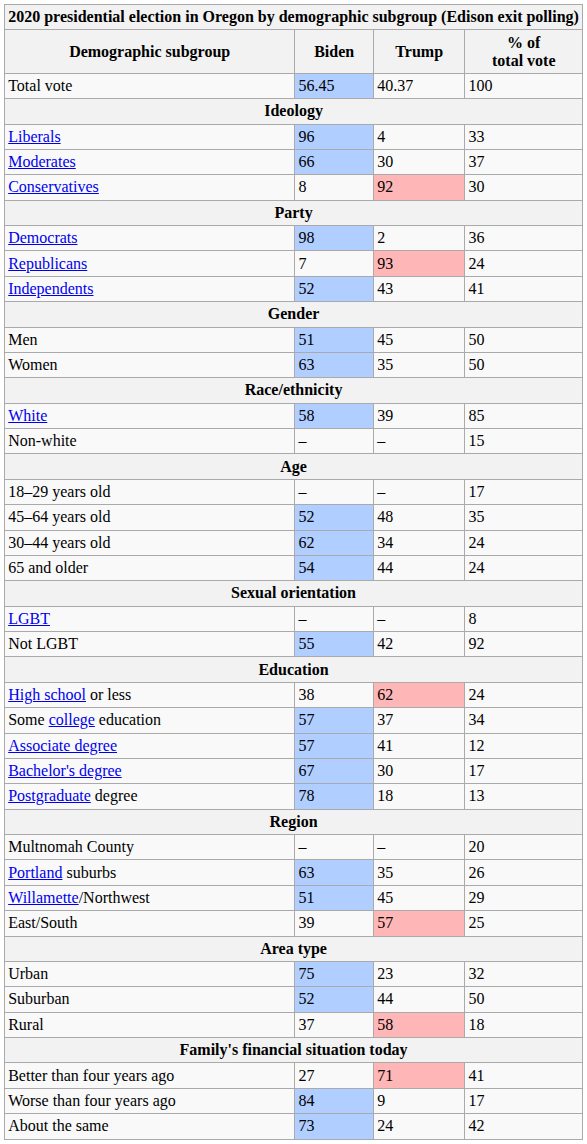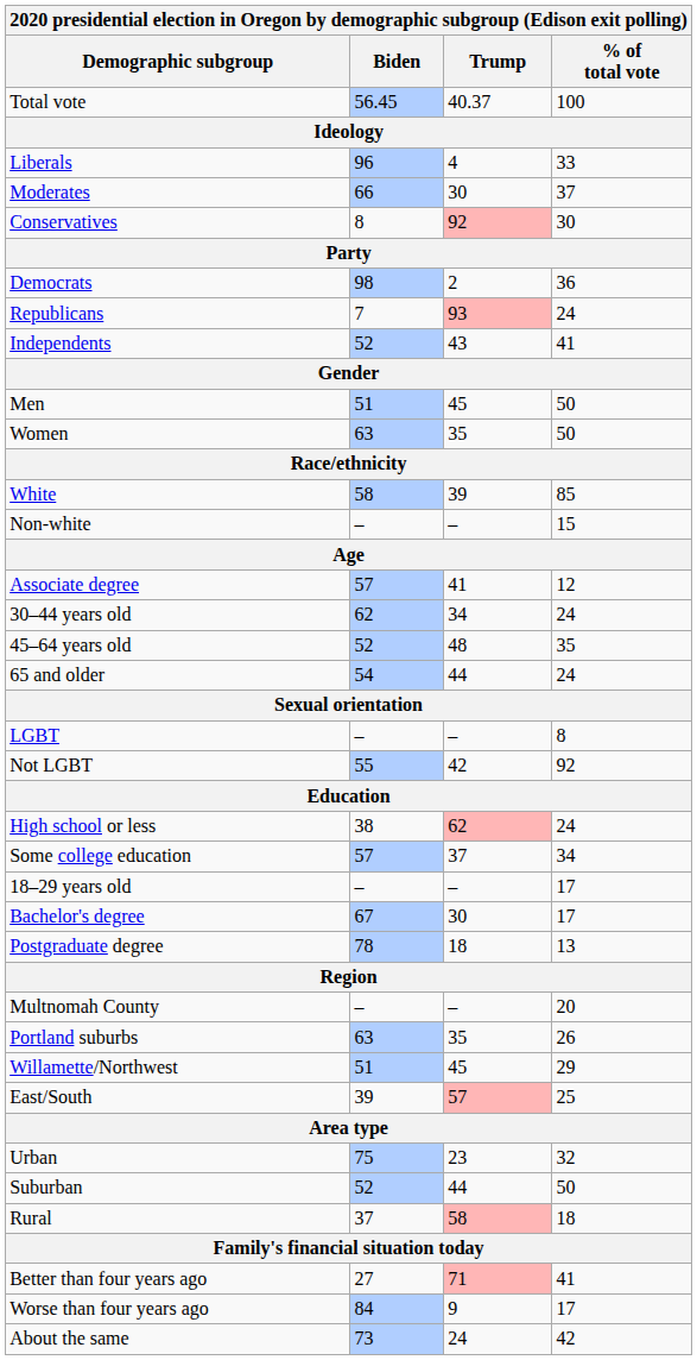 <table class="wikitable sortable">
 <tr>
 <th colspan="4">2020 presidential election in Oregon by demographic subgroup (Edison exit polling)</th>
 </tr>
 <tr>
 <th>Demographic subgroup</th>
 <th>Biden</th>
 <th>Trump</th>
 <th>% of<br>total vote</th>
 </tr>
 <tr>
 <td>Total vote</td>
 <td style="text-align:left; background:#b0ceff;">56.45</td>
 <td>40.37</td>
 <td>100</td>
 </tr>
 <tr>
 <th colspan="4">Ideology</th>
 </tr>
 <tr>
 <td><a href='#'>Liberals</a></td>
 <td style="text-align:left; background:#b0ceff;">96</td>
 <td>4</td>
 <td>33</td>
 </tr>
 <tr>
 <td><a href='#'>Moderates</a></td>
 <td style="text-align:left; background:#b0ceff;">66</td>
 <td>30</td>
 <td>37</td>
 </tr>
 <tr>
 <td><a href='#'>Conservatives</a></td>
 <td>8</td>
 <td style="text-align:left; background:#ffb6b6;">92</td>
 <td>30</td>
 </tr>
 <tr>
 <th colspan="4">Party</th>
 </tr>
 <tr>
 <td><a href='#'>Democrats</a></td>
 <td style="text-align:left; background:#b0ceff;">98</td>
 <td>2</td>
 <td>36</td>
 </tr>
 <tr>
 <td><a href='#'>Republicans</a></td>
 <td>7</td>
 <td style="text-align:left; background:#ffb6b6;">93</td>
 <td>24</td>
 </tr>
 <tr>
 <td><a href='#'>Independents</a></td>
 <td style="text-align:left; background:#b0ceff;">52</td>
 <td>43</td>
 <td>41</td>
 </tr>
 <tr>
 <th colspan="4">Gender</th>
 </tr>
 <tr>
 <td>Men</td>
 <td style="text-align:left; background:#b0ceff;">51</td>
 <td>45</td>
 <td>50</td>
 </tr>
 <tr>
 <td>Women</td>
 <td style="text-align:left; background:#b0ceff;">63</td>
 <td>35</td>
 <td>50</td>
 </tr>
 <tr>
 <th colspan="4">Race/ethnicity</th>
 </tr>
 <tr>
 <td><a href='#'>White</a></td>
 <td style="text-align:left; background:#b0ceff;">58</td>
 <td>39</td>
 <td>85</td>
 </tr>
 <tr>
 <td>Non-white</td>
 <td>–</td>
 <td>–</td>
 <td>15</td>
 </tr>
 <tr>
 <th colspan="4">Age</th>
 </tr>
 <tr>
-<td>18–29 years old</td>
-<td>–</td>
-<td>–</td>
-<td>17</td>
+<td><a href='#'>Associate degree</a></td>
+<td style="text-align:left; background:#b0ceff;">57</td>
+<td>41</td>
+<td>12</td>
+</tr>
+<tr>
+<td>30–44 years old</td>
+<td style="text-align:left; background:#b0ceff;">62</td>
+<td>34</td>
+<td>24</td>
 </tr>
 <tr>
 <td>45–64 years old</td>
 <td style="text-align:left; background:#b0ceff;">52</td>
 <td>48</td>
 <td>35</td>
-</tr>
-<tr>
-<td>30–44 years old</td>
-<td style="text-align:left; background:#b0ceff;">62</td>
-<td>34</td>
-<td>24</td>
 </tr>
 <tr>
 <td>65 and older</td>
 <td style="text-align:left; background:#b0ceff;">54</td>
 <td>44</td>
 <td>24</td>
 </tr>
 <tr>
 <th colspan="4">Sexual orientation</th>
 </tr>
 <tr>
 <td><a href='#'>LGBT</a></td>
 <td>–</td>
 <td>–</td>
 <td>8</td>
 </tr>
 <tr>
 <td>Not LGBT</td>
 <td style="text-align:left; background:#b0ceff;">55</td>
 <td>42</td>
 <td>92</td>
 </tr>
 <tr>
 <th colspan="4">Education</th>
 </tr>
 <tr>
 <td><a href='#'>High school</a> or less</td>
 <td>38</td>
 <td style="text-align:left; background:#ffb6b6;">62</td>
 <td>24</td>
 </tr>
 <tr>
 <td>Some <a href='#'>college</a> education</td>
 <td style="text-align:left; background:#b0ceff;">57</td>
 <td>37</td>
 <td>34</td>
 </tr>
 <tr>
-<td><a href='#'>Associate degree</a></td>
-<td style="text-align:left; background:#b0ceff;">57</td>
-<td>41</td>
-<td>12</td>
+<td>18–29 years old</td>
+<td>–</td>
+<td>–</td>
+<td>17</td>
 </tr>
 <tr>
 <td><a href='#'>Bachelor's degree</a></td>
 <td style="text-align:left; background:#b0ceff;">67</td>
 <td>30</td>
 <td>17</td>
 </tr>
 <tr>
 <td><a href='#'>Postgraduate</a> degree</td>
 <td style="text-align:left; background:#b0ceff;">78</td>
 <td>18</td>
 <td>13</td>
 </tr>
 <tr>
 <th colspan="4">Region</th>
 </tr>
 <tr>
 <td>Multnomah County</td>
 <td>–</td>
 <td>–</td>
 <td>20</td>
 </tr>
 <tr>
 <td><a href='#'>Portland</a> suburbs</td>
 <td style="text-align:left; background:#b0ceff;">63</td>
 <td>35</td>
 <td>26</td>
 </tr>
 <tr>
 <td><a href='#'>Willamette</a>/Northwest</td>
 <td style="text-align:left; background:#b0ceff;">51</td>
 <td>45</td>
 <td>29</td>
 </tr>
 <tr>
 <td>East/South</td>
 <td>39</td>
 <td style="text-align:left; background:#ffb6b6;">57</td>
 <td>25</td>
 </tr>
 <tr>
 <th colspan="4">Area type</th>
 </tr>
 <tr>
 <td>Urban</td>
 <td style="text-align:left; background:#b0ceff;">75</td>
 <td>23</td>
 <td>32</td>
 </tr>
 <tr>
 <td>Suburban</td>
 <td style="text-align:left; background:#b0ceff;">52</td>
 <td>44</td>
 <td>50</td>
 </tr>
 <tr>
 <td>Rural</td>
 <td>37</td>
 <td style="text-align:left; background:#ffb6b6;">58</td>
 <td>18</td>
 </tr>
 <tr>
 <th colspan="4">Family's financial situation today</th>
 </tr>
 <tr>
 <td>Better than four years ago</td>
 <td>27</td>
 <td style="text-align:left; background:#ffb6b6;">71</td>
 <td>41</td>
 </tr>
 <tr>
 <td>Worse than four years ago</td>
 <td style="text-align:left; background:#b0ceff;">84</td>
 <td>9</td>
 <td>17</td>
 </tr>
 <tr>
 <td>About the same</td>
 <td style="text-align:left; background:#b0ceff;">73</td>
 <td>24</td>
 <td>42</td>
 </tr>
 </table>
